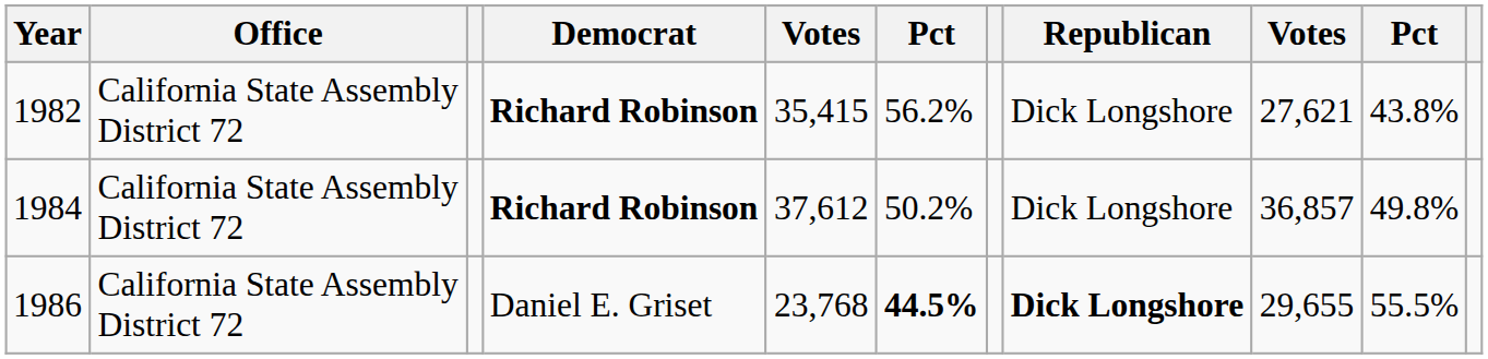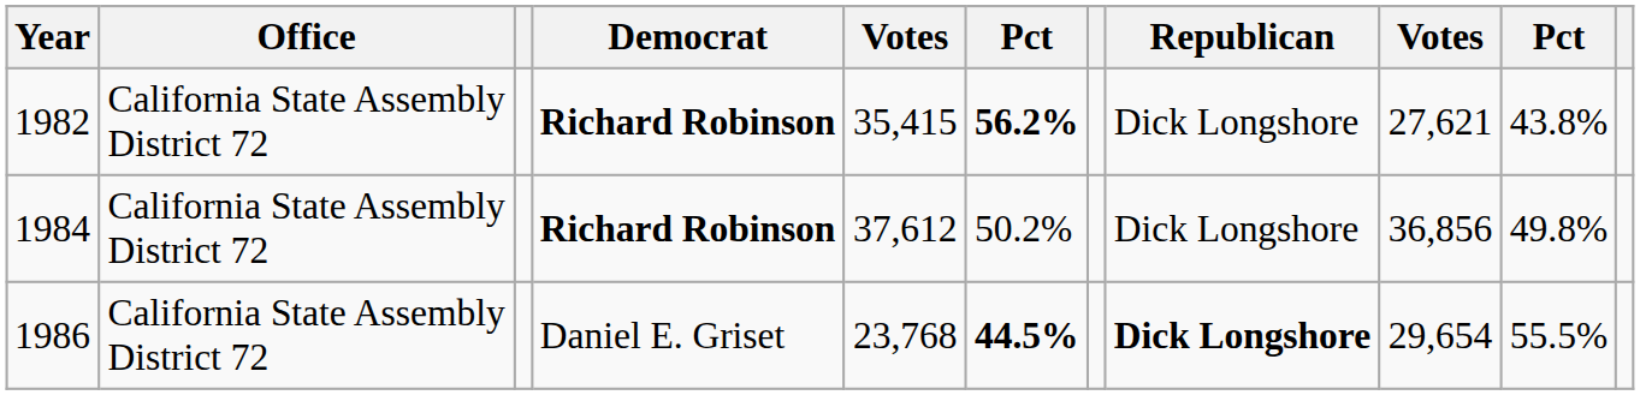 <table class="wikitable" style="margin:0.5em ; font-size:95%">
 <tr>
 <th>Year</th>
 <th>Office</th>
 <th></th>
 <th>Democrat</th>
 <th>Votes</th>
 <th>Pct</th>
 <th></th>
 <th>Republican</th>
 <th>Votes</th>
 <th>Pct</th>
 <th></th>
 </tr>
 <tr>
 <td>1982</td>
 <td>California State Assembly<br> District 72</td>
 <td></td>
 <td><strong>Richard Robinson</strong></td>
 <td>35,415</td>
-<td>56.2%</td>
+<td><strong>56.2%</strong></td>
 <td></td>
 <td>Dick Longshore</td>
 <td>27,621</td>
 <td>43.8%</td>
 <td></td>
 </tr>
 <tr>
 <td>1984</td>
 <td>California State Assembly<br> District 72</td>
 <td></td>
 <td><strong>Richard Robinson</strong></td>
 <td>37,612</td>
 <td>50.2%</td>
 <td></td>
 <td>Dick Longshore</td>
-<td>36,857</td>
+<td>36,856</td>
 <td>49.8%</td>
 <td></td>
 </tr>
 <tr>
 <td>1986</td>
 <td>California State Assembly<br> District 72</td>
 <td></td>
 <td>Daniel E. Griset</td>
 <td>23,768</td>
 <td><strong>44.5%</strong></td>
 <td></td>
 <td><strong>Dick Longshore</strong></td>
-<td>29,655</td>
+<td>29,654</td>
 <td>55.5%</td>
 <td></td>
 </tr>
 </table>
